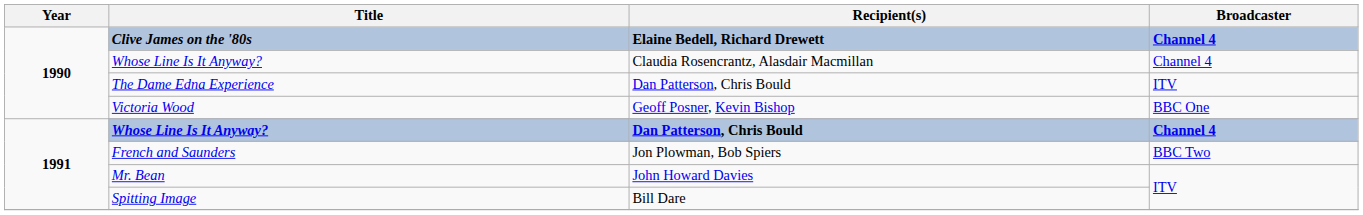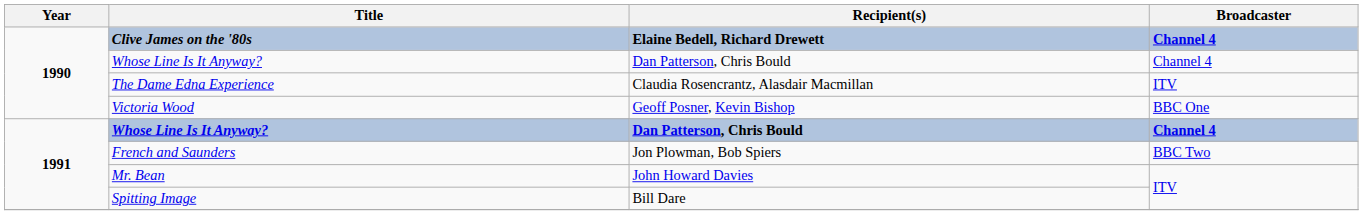 <table class="wikitable" width="95%">
 <tr>
 <th width=5%>Year</th>
 <th width=25%>Title</th>
 <th width=25%><strong>Recipient(s)</strong></th>
 <th width=10%><strong>Broadcaster</strong></th>
 </tr>
 <tr>
 <td rowspan="4" style="text-align:center;"><strong>1990</strong></td>
 <td style="background:#B0C4DE;"><strong><em>Clive James on the '80s</em></strong></td>
 <td style="background:#B0C4DE;"><strong>Elaine Bedell, Richard Drewett</strong></td>
 <td style="background:#B0C4DE;"><strong><a href='#'>Channel 4</a></strong></td>
 </tr>
 <tr>
 <td><em><a href='#'>Whose Line Is It Anyway?</a></em></td>
-<td>Claudia Rosencrantz, Alasdair Macmillan</td>
+<td><a href='#'>Dan Patterson</a>, Chris Bould</td>
 <td><a href='#'>Channel 4</a></td>
 </tr>
 <tr>
 <td><em><a href='#'>The Dame Edna Experience</a></em></td>
-<td><a href='#'>Dan Patterson</a>, Chris Bould</td>
+<td>Claudia Rosencrantz, Alasdair Macmillan</td>
 <td><a href='#'>ITV</a></td>
 </tr>
 <tr>
 <td><em><a href='#'>Victoria Wood</a></em></td>
 <td><a href='#'>Geoff Posner</a>, <a href='#'>Kevin Bishop</a></td>
 <td><a href='#'>BBC One</a></td>
 </tr>
 <tr>
 <td rowspan="4" style="text-align:center;"><strong>1991</strong></td>
 <td style="background:#B0C4DE;"><strong><em><a href='#'>Whose Line Is It Anyway?</a></em></strong></td>
 <td style="background:#B0C4DE;"><strong><a href='#'>Dan Patterson</a>, Chris Bould</strong></td>
 <td style="background:#B0C4DE;"><strong><a href='#'>Channel 4</a></strong></td>
 </tr>
 <tr>
 <td><em><a href='#'>French and Saunders</a></em></td>
 <td>Jon Plowman, Bob Spiers</td>
 <td><a href='#'>BBC Two</a></td>
 </tr>
 <tr>
 <td><em><a href='#'>Mr. Bean</a></em></td>
 <td><a href='#'>John Howard Davies</a></td>
 <td rowspan="2"><a href='#'>ITV</a></td>
 </tr>
 <tr>
 <td><em><a href='#'>Spitting Image</a></em></td>
 <td>Bill Dare</td>
 </tr>
 <tr>
 </tr>
 </table>
